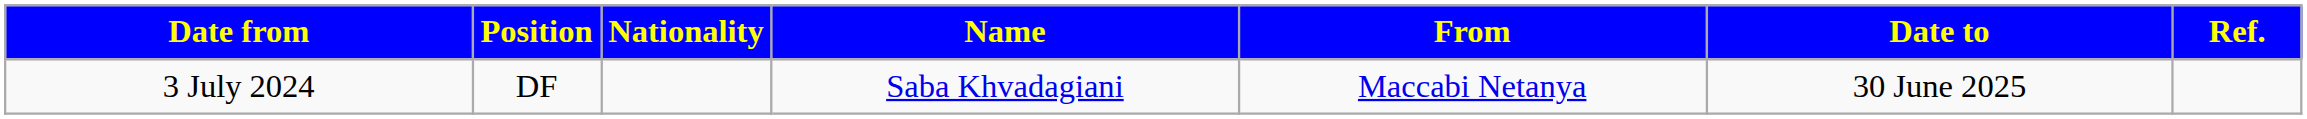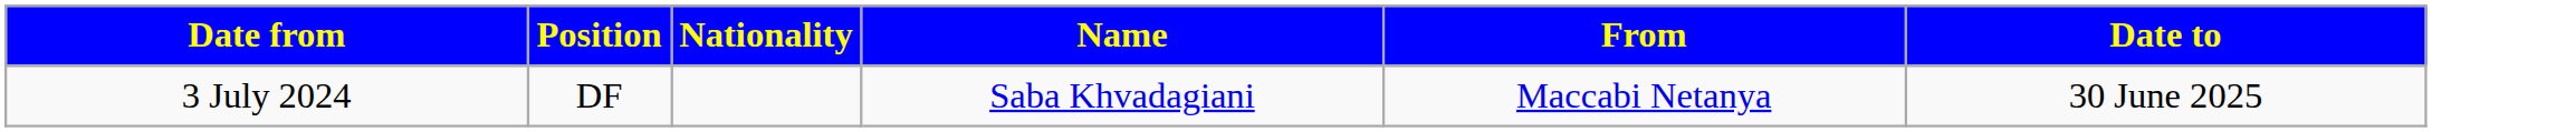 <table class="wikitable" style="text-align:center; font-size:90%; ">
 <tr>
 <th style="background:#0000FF; color:#ffff00; width:200px;">Date from</th>
 <th style="background:#0000FF; color:#ffff00; width:50px;">Position</th>
 <th style="background:#0000FF; color:#ffff00; width:50px;">Nationality</th>
 <th style="background:#0000FF; color:#ffff00; width:200px;">Name</th>
 <th style="background:#0000FF; color:#ffff00; width:200px;">From</th>
 <th style="background:#0000FF; color:#ffff00; width:200px;">Date to</th>
-<th style="background:#0000FF; color:#ffff00; width:50px;">Ref.</th>
 </tr>
 <tr>
 <td>3 July 2024</td>
 <td>DF</td>
 <td></td>
 <td><a href='#'>Saba Khvadagiani</a></td>
 <td><a href='#'>Maccabi Netanya</a></td>
 <td>30 June 2025</td>
-<td></td>
 </tr>
 </table>
